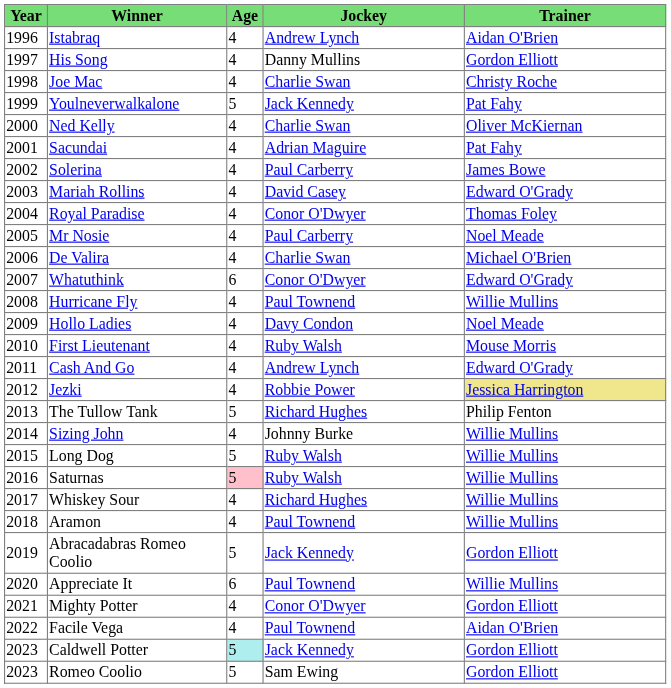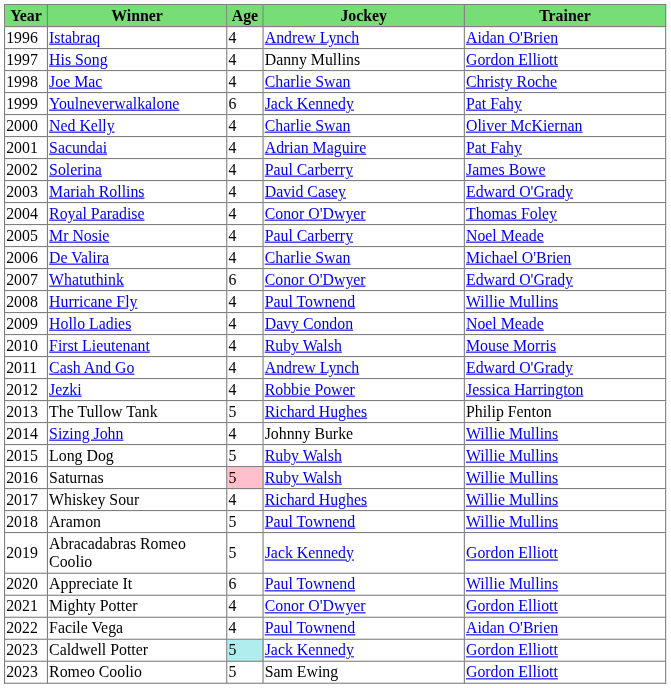 <table class = "sortable" | border="1" style="border-collapse: collapse; font-size:90%">
 <tr bgcolor="#77dd77" align="center">
 <th style="width:36px"><strong>Year</strong><br></th>
 <th style="width:160px"><strong>Winner</strong><br></th>
 <th style="width:30px"><strong>Age</strong><br></th>
 <th style="width:180px"><strong>Jockey</strong><br></th>
 <th style="width:180px"><strong>Trainer</strong><br></th>
 </tr>
 <tr>
 <td>1996</td>
 <td><a href='#'>Istabraq</a></td>
 <td>4</td>
 <td><a href='#'>Andrew Lynch</a></td>
 <td><a href='#'>Aidan O'Brien</a></td>
 </tr>
 <tr>
 <td>1997</td>
 <td><a href='#'>His Song</a></td>
 <td>4</td>
 <td>Danny Mullins</td>
 <td><a href='#'>Gordon Elliott</a></td>
 </tr>
 <tr>
 <td>1998</td>
 <td><a href='#'>Joe Mac</a></td>
 <td>4</td>
 <td><a href='#'>Charlie Swan</a></td>
 <td><a href='#'>Christy Roche</a></td>
 </tr>
 <tr>
 <td>1999</td>
 <td><a href='#'>Youlneverwalkalone</a></td>
-<td>5</td>
+<td>6</td>
 <td><a href='#'>Jack Kennedy</a></td>
 <td><a href='#'>Pat Fahy</a></td>
 </tr>
 <tr>
 <td>2000</td>
 <td><a href='#'>Ned Kelly</a></td>
 <td>4</td>
 <td><a href='#'>Charlie Swan</a></td>
 <td><a href='#'>Oliver McKiernan</a></td>
 </tr>
 <tr>
 <td>2001</td>
 <td><a href='#'>Sacundai</a></td>
 <td>4</td>
 <td><a href='#'>Adrian Maguire</a></td>
 <td><a href='#'>Pat Fahy</a></td>
 </tr>
 <tr>
 <td>2002</td>
 <td><a href='#'>Solerina</a></td>
 <td>4</td>
 <td><a href='#'>Paul Carberry</a></td>
 <td><a href='#'>James Bowe</a></td>
 </tr>
 <tr>
 <td>2003</td>
 <td><a href='#'>Mariah Rollins</a></td>
 <td>4</td>
 <td><a href='#'>David Casey</a></td>
 <td><a href='#'>Edward O'Grady</a></td>
 </tr>
 <tr>
 <td>2004</td>
 <td><a href='#'>Royal Paradise</a></td>
 <td>4</td>
 <td><a href='#'>Conor O'Dwyer</a></td>
 <td><a href='#'>Thomas Foley</a></td>
 </tr>
 <tr>
 <td>2005</td>
 <td><a href='#'>Mr Nosie</a></td>
 <td>4</td>
 <td><a href='#'>Paul Carberry</a></td>
 <td><a href='#'>Noel Meade</a></td>
 </tr>
 <tr>
 <td>2006</td>
 <td><a href='#'>De Valira</a></td>
 <td>4</td>
 <td><a href='#'>Charlie Swan</a></td>
 <td><a href='#'>Michael O'Brien</a></td>
 </tr>
 <tr>
 <td>2007</td>
 <td><a href='#'>Whatuthink</a></td>
 <td>6</td>
 <td><a href='#'>Conor O'Dwyer</a></td>
 <td><a href='#'>Edward O'Grady</a></td>
 </tr>
 <tr>
 <td>2008</td>
 <td><a href='#'>Hurricane Fly</a></td>
 <td>4</td>
 <td><a href='#'>Paul Townend</a></td>
 <td><a href='#'>Willie Mullins</a></td>
 </tr>
 <tr>
 <td>2009</td>
 <td><a href='#'>Hollo Ladies</a></td>
 <td>4</td>
 <td><a href='#'>Davy Condon</a></td>
 <td><a href='#'>Noel Meade</a></td>
 </tr>
 <tr>
 <td>2010</td>
 <td><a href='#'>First Lieutenant</a></td>
 <td>4</td>
 <td><a href='#'>Ruby Walsh</a></td>
 <td><a href='#'>Mouse Morris</a></td>
 </tr>
 <tr>
 <td>2011</td>
 <td><a href='#'>Cash And Go</a></td>
 <td>4</td>
 <td><a href='#'>Andrew Lynch</a></td>
 <td><a href='#'>Edward O'Grady</a></td>
 </tr>
 <tr>
 <td>2012</td>
 <td><a href='#'>Jezki</a></td>
 <td>4</td>
 <td><a href='#'>Robbie Power</a></td>
-<td style="background: khaki;"><a href='#'>Jessica Harrington</a></td>
+<td><a href='#'>Jessica Harrington</a></td>
 </tr>
 <tr>
 <td>2013</td>
 <td>The Tullow Tank</td>
 <td>5</td>
 <td><a href='#'>Richard Hughes</a></td>
 <td>Philip Fenton</td>
 </tr>
 <tr>
 <td>2014</td>
 <td><a href='#'>Sizing John</a></td>
 <td>4</td>
 <td>Johnny Burke</td>
 <td><a href='#'>Willie Mullins</a></td>
 </tr>
 <tr>
 <td>2015</td>
 <td>Long Dog</td>
 <td>5</td>
 <td><a href='#'>Ruby Walsh</a></td>
 <td><a href='#'>Willie Mullins</a></td>
 </tr>
 <tr>
 <td>2016</td>
 <td>Saturnas</td>
 <td style="background: pink;">5</td>
 <td><a href='#'>Ruby Walsh</a></td>
 <td><a href='#'>Willie Mullins</a></td>
 </tr>
 <tr>
 <td>2017</td>
 <td>Whiskey Sour</td>
 <td>4</td>
 <td><a href='#'>Richard Hughes</a></td>
 <td><a href='#'>Willie Mullins</a></td>
 </tr>
 <tr>
 <td>2018</td>
 <td>Aramon</td>
-<td>4</td>
+<td>5</td>
 <td><a href='#'>Paul Townend</a></td>
 <td><a href='#'>Willie Mullins</a></td>
 </tr>
 <tr>
 <td>2019</td>
 <td>Abracadabras Romeo Coolio</td>
 <td>5</td>
 <td><a href='#'>Jack Kennedy</a></td>
 <td><a href='#'>Gordon Elliott</a></td>
 </tr>
 <tr>
 <td>2020</td>
 <td>Appreciate It</td>
 <td>6</td>
 <td><a href='#'>Paul Townend</a></td>
 <td><a href='#'>Willie Mullins</a></td>
 </tr>
 <tr>
 <td>2021</td>
 <td>Mighty Potter</td>
 <td>4</td>
 <td><a href='#'>Conor O'Dwyer</a></td>
 <td><a href='#'>Gordon Elliott</a></td>
 </tr>
 <tr>
 <td>2022</td>
 <td>Facile Vega</td>
 <td>4</td>
 <td><a href='#'>Paul Townend</a></td>
 <td><a href='#'>Aidan O'Brien</a></td>
 </tr>
 <tr>
 <td>2023</td>
 <td>Caldwell Potter</td>
 <td style="background: paleturquoise;">5</td>
 <td><a href='#'>Jack Kennedy</a></td>
 <td><a href='#'>Gordon Elliott</a></td>
 </tr>
 <tr>
 <td>2023</td>
 <td>Romeo Coolio</td>
 <td>5</td>
 <td>Sam Ewing</td>
 <td><a href='#'>Gordon Elliott</a></td>
 </tr>
 </table>
